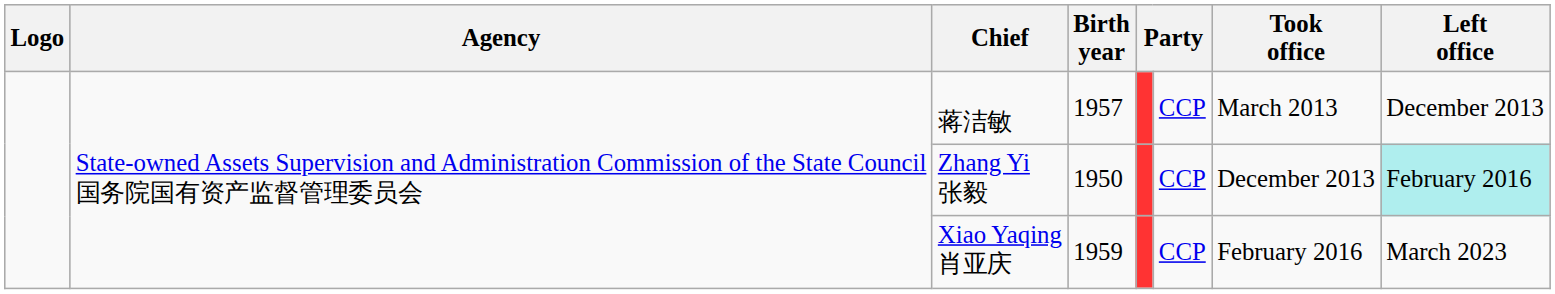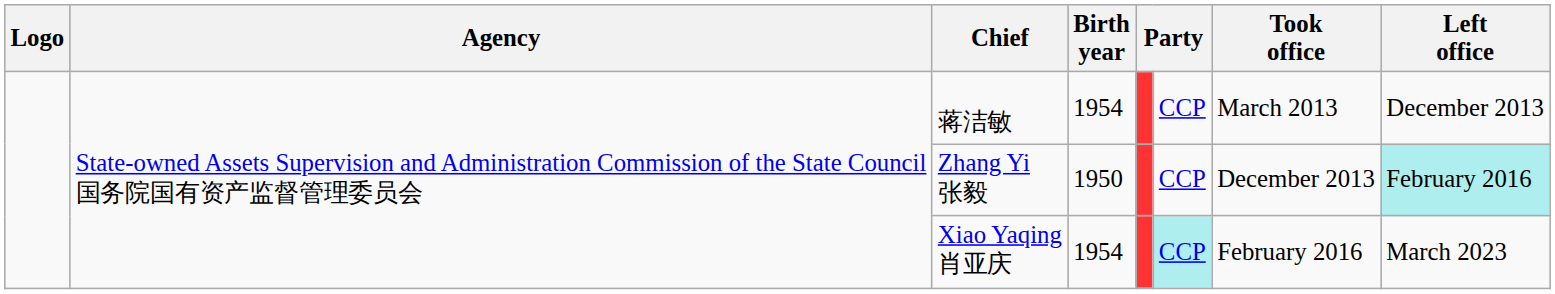 <table class="wikitable">
 <tr>
 <th>Logo</th>
 <th>Agency</th>
 <th>Chief</th>
 <th>Birth<br>year</th>
 <th colspan=2>Party</th>
 <th>Took<br>office</th>
 <th>Left<br>office</th>
 </tr>
 <tr>
 <td rowspan=3 style="text-align:center;"></td>
 <td rowspan=3><a href='#'>State-owned Assets Supervision and Administration Commission of the State Council</a><br>国务院国有资产监督管理委员会</td>
 <td><br>蒋洁敏</td>
-<td>1957</td>
+<td>1954</td>
 <td style="background:#FF3333;"> </td>
 <td><a href='#'>CCP</a></td>
 <td>March 2013</td>
 <td>December 2013</td>
 </tr>
 <tr>
 <td><a href='#'>Zhang Yi</a><br>张毅</td>
 <td>1950</td>
 <td style="background:#FF3333;"> </td>
 <td><a href='#'>CCP</a></td>
 <td>December 2013</td>
 <td style="background: paleturquoise;">February 2016</td>
 </tr>
 <tr>
 <td><a href='#'>Xiao Yaqing</a><br>肖亚庆</td>
-<td>1959</td>
+<td>1954</td>
 <td style="background:#FF3333;"> </td>
-<td><a href='#'>CCP</a></td>
+<td style="background: paleturquoise;"><a href='#'>CCP</a></td>
 <td>February 2016</td>
 <td>March 2023</td>
 </tr>
 </table>
